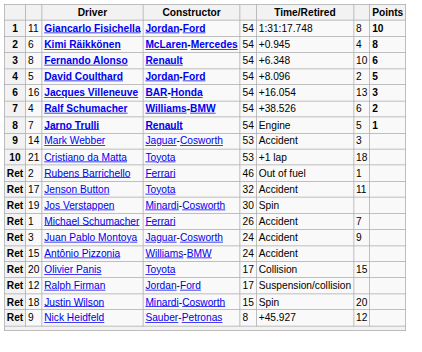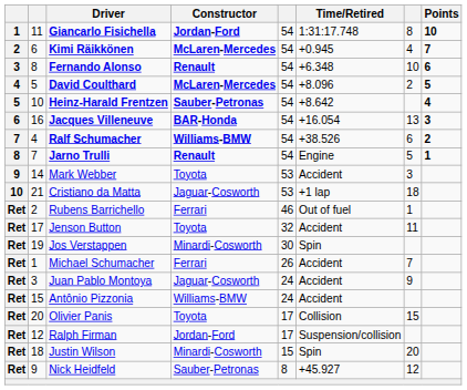 <table class="wikitable sortable" style="font-size: 85%;">
 <tr>
 <th scope="col"></th>
 <th scope="col"></th>
 <th scope="col">Driver</th>
 <th scope="col">Constructor</th>
 <th scope="col"></th>
 <th scope="col">Time/Retired</th>
 <th scope="col"></th>
 <th scope="col">Points</th>
 </tr>
 <tr>
 <th scope="row">1</th>
 <td>11</td>
 <td> <strong><a href='#'>Giancarlo Fisichella</a></strong></td>
 <td><strong><a href='#'>Jordan</a>-<a href='#'>Ford</a></strong></td>
 <td>54</td>
 <td>1:31:17.748</td>
 <td>8</td>
 <td><strong>10</strong></td>
 </tr>
 <tr>
 <th scope="row">2</th>
 <td>6</td>
 <td> <strong><a href='#'>Kimi Räikkönen</a></strong></td>
 <td><strong><a href='#'>McLaren</a>-<a href='#'>Mercedes</a></strong></td>
 <td>54</td>
 <td>+0.945</td>
 <td>4</td>
-<td><strong>8</strong></td>
+<td><strong>7</strong></td>
 </tr>
 <tr>
 <th scope="row">3</th>
 <td>8</td>
 <td> <strong><a href='#'>Fernando Alonso</a></strong></td>
 <td><strong><a href='#'>Renault</a></strong></td>
 <td>54</td>
 <td>+6.348</td>
 <td>10</td>
 <td><strong>6</strong></td>
 </tr>
 <tr>
 <th scope="row">4</th>
 <td>5</td>
 <td> <strong><a href='#'>David Coulthard</a></strong></td>
-<td><strong><a href='#'>Jordan</a>-<a href='#'>Ford</a></strong></td>
+<td><strong><a href='#'>McLaren</a>-<a href='#'>Mercedes</a></strong></td>
 <td>54</td>
 <td>+8.096</td>
 <td>2</td>
 <td><strong>5</strong></td>
+</tr>
+<tr>
+<th scope="row">5</th>
+<td>10</td>
+<td> <strong><a href='#'>Heinz-Harald Frentzen</a></strong></td>
+<td><strong><a href='#'>Sauber</a>-<a href='#'>Petronas</a></strong></td>
+<td>54</td>
+<td>+8.642</td>
+<td></td>
+<td><strong>4</strong></td>
 </tr>
 <tr>
 <th scope="row">6</th>
 <td>16</td>
 <td> <strong><a href='#'>Jacques Villeneuve</a></strong></td>
 <td><strong><a href='#'>BAR</a>-<a href='#'>Honda</a></strong></td>
 <td>54</td>
 <td>+16.054</td>
 <td>13</td>
 <td><strong>3</strong></td>
 </tr>
 <tr>
 <th scope="row">7</th>
 <td>4</td>
 <td> <strong><a href='#'>Ralf Schumacher</a></strong></td>
 <td><strong><a href='#'>Williams</a>-<a href='#'>BMW</a></strong></td>
 <td>54</td>
 <td>+38.526</td>
 <td>6</td>
 <td><strong>2</strong></td>
 </tr>
 <tr>
 <th scope="row">8</th>
 <td>7</td>
 <td> <strong><a href='#'>Jarno Trulli</a></strong></td>
 <td><strong><a href='#'>Renault</a></strong></td>
 <td>54</td>
 <td>Engine</td>
 <td>5</td>
 <td><strong>1</strong></td>
 </tr>
 <tr>
 <th scope="row">9</th>
 <td>14</td>
 <td> <a href='#'>Mark Webber</a></td>
-<td><a href='#'>Jaguar</a>-<a href='#'>Cosworth</a></td>
+<td><a href='#'>Toyota</a></td>
 <td>53</td>
 <td>Accident</td>
 <td>3</td>
 <td> </td>
 </tr>
 <tr>
 <th scope="row">10</th>
 <td>21</td>
 <td> <a href='#'>Cristiano da Matta</a></td>
-<td><a href='#'>Toyota</a></td>
+<td><a href='#'>Jaguar</a>-<a href='#'>Cosworth</a></td>
 <td>53</td>
 <td>+1 lap</td>
 <td>18</td>
 <td> </td>
 </tr>
 <tr>
 <th scope="row">Ret</th>
 <td>2</td>
 <td> <a href='#'>Rubens Barrichello</a></td>
 <td><a href='#'>Ferrari</a></td>
 <td>46</td>
 <td>Out of fuel</td>
 <td>1</td>
 <td> </td>
 </tr>
 <tr>
 <th scope="row">Ret</th>
 <td>17</td>
 <td> <a href='#'>Jenson Button</a></td>
 <td><a href='#'>Toyota</a></td>
 <td>32</td>
 <td>Accident</td>
 <td>11</td>
 <td> </td>
 </tr>
 <tr>
 <th scope="row">Ret</th>
 <td>19</td>
 <td> <a href='#'>Jos Verstappen</a></td>
 <td><a href='#'>Minardi</a>-<a href='#'>Cosworth</a></td>
 <td>30</td>
 <td>Spin</td>
 <td></td>
 <td> </td>
 </tr>
 <tr>
 <th scope="row">Ret</th>
 <td>1</td>
 <td> <a href='#'>Michael Schumacher</a></td>
 <td><a href='#'>Ferrari</a></td>
 <td>26</td>
 <td>Accident</td>
 <td>7</td>
 <td> </td>
 </tr>
 <tr>
 <th scope="row">Ret</th>
 <td>3</td>
 <td> <a href='#'>Juan Pablo Montoya</a></td>
 <td><a href='#'>Jaguar</a>-<a href='#'>Cosworth</a></td>
 <td>24</td>
 <td>Accident</td>
 <td>9</td>
 <td> </td>
 </tr>
 <tr>
 <th scope="row">Ret</th>
 <td>15</td>
 <td> <a href='#'>Antônio Pizzonia</a></td>
 <td><a href='#'>Williams</a>-<a href='#'>BMW</a></td>
 <td>24</td>
 <td>Accident</td>
 <td></td>
 <td> </td>
 </tr>
 <tr>
 <th scope="row">Ret</th>
 <td>20</td>
 <td> <a href='#'>Olivier Panis</a></td>
 <td><a href='#'>Toyota</a></td>
 <td>17</td>
 <td>Collision</td>
 <td>15</td>
 <td> </td>
 </tr>
 <tr>
 <th scope="row">Ret</th>
 <td>12</td>
 <td> <a href='#'>Ralph Firman</a></td>
 <td><a href='#'>Jordan</a>-<a href='#'>Ford</a></td>
 <td>17</td>
 <td>Suspension/collision</td>
 <td></td>
 <td> </td>
 </tr>
 <tr>
 <th scope="row">Ret</th>
 <td>18</td>
 <td> <a href='#'>Justin Wilson</a></td>
 <td><a href='#'>Minardi</a>-<a href='#'>Cosworth</a></td>
 <td>15</td>
 <td>Spin</td>
 <td>20</td>
 <td> </td>
 </tr>
 <tr>
 <th scope="row">Ret</th>
 <td>9</td>
 <td> <a href='#'>Nick Heidfeld</a></td>
 <td><a href='#'>Sauber</a>-<a href='#'>Petronas</a></td>
 <td>8</td>
 <td>+45.927</td>
 <td>12</td>
 <td> </td>
 </tr>
 <tr>
 <th colspan="8"></th>
 </tr>
 </table>
